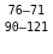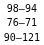 <table style="text-align:center">
 <tr>
 <th width=200></th>
 <th width=100></th>
 <th width=200></th>
+</tr>
+<tr>
+<td align=right><strong></strong></td>
+<td align=center>98–94</td>
+<td align=left></td>
 </tr>
 <tr>
 <td align=right></td>
 <td align=center>76–71</td>
 <td align=left><strong> </strong></td>
 </tr>
 <tr>
 <td align=right></td>
 <td align=center>90–121</td>
 <td align=left><strong> </strong></td>
 </tr>
 </table>
